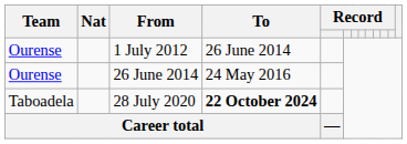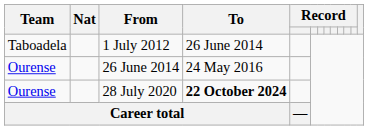 <table class="wikitable" style="text-align: center">
 <tr>
 <th rowspan="2">Team</th>
 <th rowspan="2">Nat</th>
 <th rowspan="2">From</th>
 <th rowspan="2">To</th>
 <th colspan="8">Record</th>
 <th rowspan=2></th>
 </tr>
 <tr>
 <th></th>
 <th></th>
 <th></th>
 <th></th>
 <th></th>
 <th></th>
 <th></th>
 <th></th>
 </tr>
 <tr>
-<td align="left"><a href='#'>Ourense</a></td>
+<td align="left">Taboadela</td>
 <td></td>
 <td align=left>1 July 2012</td>
 <td align=left>26 June 2014<br></td>
 <td></td>
 </tr>
 <tr>
 <td align="left"><a href='#'>Ourense</a></td>
 <td></td>
 <td align=left>26 June 2014</td>
 <td align=left>24 May 2016<br></td>
 <td></td>
 </tr>
 <tr>
-<td align="left">Taboadela</td>
+<td align="left"><a href='#'>Ourense</a></td>
 <td></td>
 <td align=left>28 July 2020</td>
 <td align=left><strong>22 October 2024<br></strong></td>
 <td></td>
 </tr>
 <tr>
 <th colspan=4><strong>Career total</strong><br></th>
 <th>—</th>
 </tr>
 </table>
